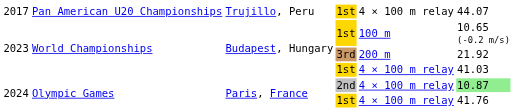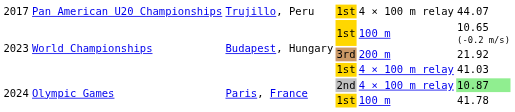 <table>
 <tr>
 <td>2017</td>
 <td><a href='#'>Pan American U20 Championships</a></td>
 <td><a href='#'>Trujillo</a>, Peru</td>
 <td bgcolor=gold>1st</td>
 <td>4 × 100 m relay</td>
 <td>44.07</td>
 </tr>
 <tr>
 <td rowspan=3>2023</td>
 <td rowspan=3><a href='#'>World Championships</a></td>
 <td rowspan=3><a href='#'>Budapest</a>, Hungary</td>
 <td bgcolor=gold>1st</td>
 <td><a href='#'>100 m</a></td>
 <td>10.65 <strong></strong><br><small>(-0.2 m/s)</small></td>
 </tr>
 <tr>
 <td bgcolor=cc9966>3rd</td>
 <td><a href='#'>200 m</a></td>
 <td>21.92 <strong></strong></td>
 </tr>
 <tr>
 <td bgcolor=gold>1st</td>
 <td><a href='#'>4 × 100 m relay</a></td>
 <td>41.03 <strong></strong></td>
 </tr>
 <tr>
 <td rowspan=2>2024</td>
 <td rowspan=2><a href='#'>Olympic Games</a></td>
 <td rowspan=2><a href='#'>Paris</a>, <a href='#'>France</a></td>
 <td bgcolor=silver>2nd</td>
 <td><a href='#'>4 × 100 m relay</a></td>
 <td style="background: lightgreen;">10.87</td>
 </tr>
 <tr>
 <td bgcolor=gold>1st</td>
-<td><a href='#'>4 × 100 m relay</a></td>
-<td>41.76</td>
+<td><a href='#'>100 m</a></td>
+<td>41.78</td>
 </tr>
 <tr>
 </tr>
 </table>
